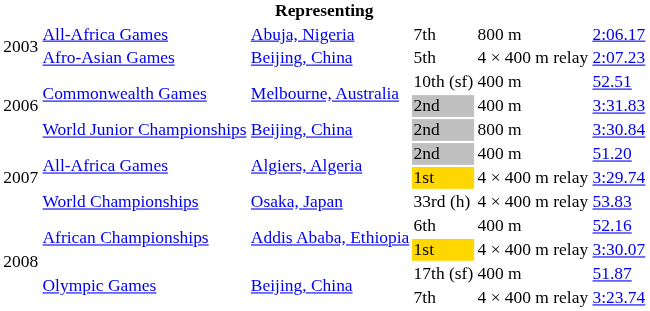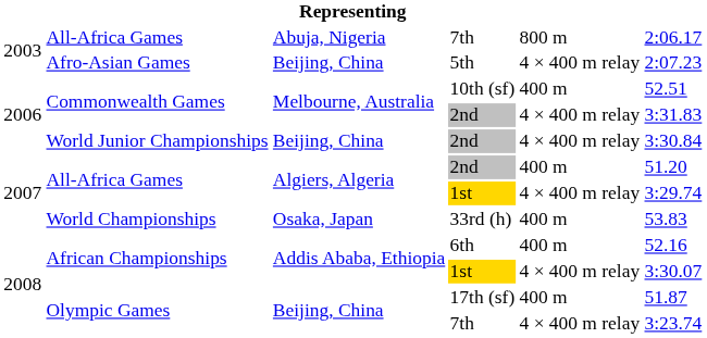 <table>
 <tr>
 <th colspan="6">Representing </th>
 </tr>
 <tr>
 <td rowspan=2>2003</td>
 <td><a href='#'>All-Africa Games</a></td>
 <td><a href='#'>Abuja, Nigeria</a></td>
 <td>7th</td>
 <td>800 m</td>
 <td><a href='#'>2:06.17</a></td>
 </tr>
 <tr>
 <td><a href='#'>Afro-Asian Games</a></td>
 <td><a href='#'>Beijing, China</a></td>
 <td>5th</td>
 <td>4 × 400 m relay</td>
 <td><a href='#'>2:07.23</a></td>
 </tr>
 <tr>
 <td rowspan=3>2006</td>
 <td rowspan=2><a href='#'>Commonwealth Games</a></td>
 <td rowspan=2><a href='#'>Melbourne, Australia</a></td>
 <td>10th (sf)</td>
 <td>400 m</td>
 <td><a href='#'>52.51</a></td>
 </tr>
 <tr>
 <td bgcolor="silver">2nd</td>
-<td>400 m</td>
+<td>4 × 400 m relay</td>
 <td><a href='#'>3:31.83</a></td>
 </tr>
 <tr>
 <td><a href='#'>World Junior Championships</a></td>
 <td><a href='#'>Beijing, China</a></td>
 <td bgcolor="silver">2nd</td>
-<td>800 m</td>
+<td>4 × 400 m relay</td>
 <td><a href='#'>3:30.84</a></td>
 </tr>
 <tr>
 <td rowspan=3>2007</td>
 <td rowspan=2><a href='#'>All-Africa Games</a></td>
 <td rowspan=2><a href='#'>Algiers, Algeria</a></td>
 <td bgcolor="silver">2nd</td>
 <td>400 m</td>
 <td><a href='#'>51.20</a></td>
 </tr>
 <tr>
 <td bgcolor="gold">1st</td>
 <td>4 × 400 m relay</td>
 <td><a href='#'>3:29.74</a></td>
 </tr>
 <tr>
 <td><a href='#'>World Championships</a></td>
 <td><a href='#'>Osaka, Japan</a></td>
 <td>33rd (h)</td>
-<td>4 × 400 m relay</td>
+<td>400 m</td>
 <td><a href='#'>53.83</a></td>
 </tr>
 <tr>
 <td rowspan=4>2008</td>
 <td rowspan=2><a href='#'>African Championships</a></td>
 <td rowspan=2><a href='#'>Addis Ababa, Ethiopia</a></td>
 <td>6th</td>
 <td>400 m</td>
 <td><a href='#'>52.16</a></td>
 </tr>
 <tr>
 <td bgcolor="gold">1st</td>
 <td>4 × 400 m relay</td>
 <td><a href='#'>3:30.07</a></td>
 </tr>
 <tr>
 <td rowspan=2><a href='#'>Olympic Games</a></td>
 <td rowspan=2><a href='#'>Beijing, China</a></td>
 <td>17th (sf)</td>
 <td>400 m</td>
 <td><a href='#'>51.87</a></td>
 </tr>
 <tr>
 <td>7th</td>
 <td>4 × 400 m relay</td>
 <td><a href='#'>3:23.74</a></td>
 </tr>
 </table>
